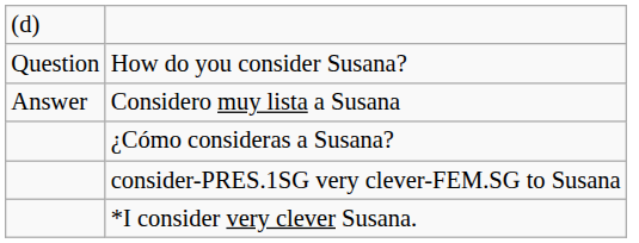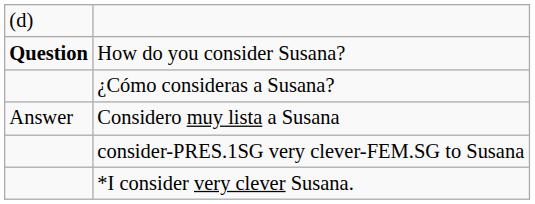 <table class="wikitable">
 <tr>
 <td>(d)</td>
 </tr>
 <tr>
-<td>Question</td>
+<td><strong>Question</strong></td>
 <td>How do you consider Susana?</td>
+</tr>
+<tr>
+<td></td>
+<td>¿Cómo	consideras a Susana?</td>
 </tr>
 <tr>
 <td>Answer</td>
 <td>Considero  <u>muy lista</u> a Susana</td>
-</tr>
-<tr>
-<td></td>
-<td>¿Cómo	consideras a Susana?</td>
 </tr>
 <tr>
 <td></td>
 <td>consider-PRES.1SG	very clever-FEM.SG to Susana</td>
 </tr>
 <tr>
 <td></td>
 <td>*I consider <u>very clever</u> Susana.</td>
 </tr>
 </table>
